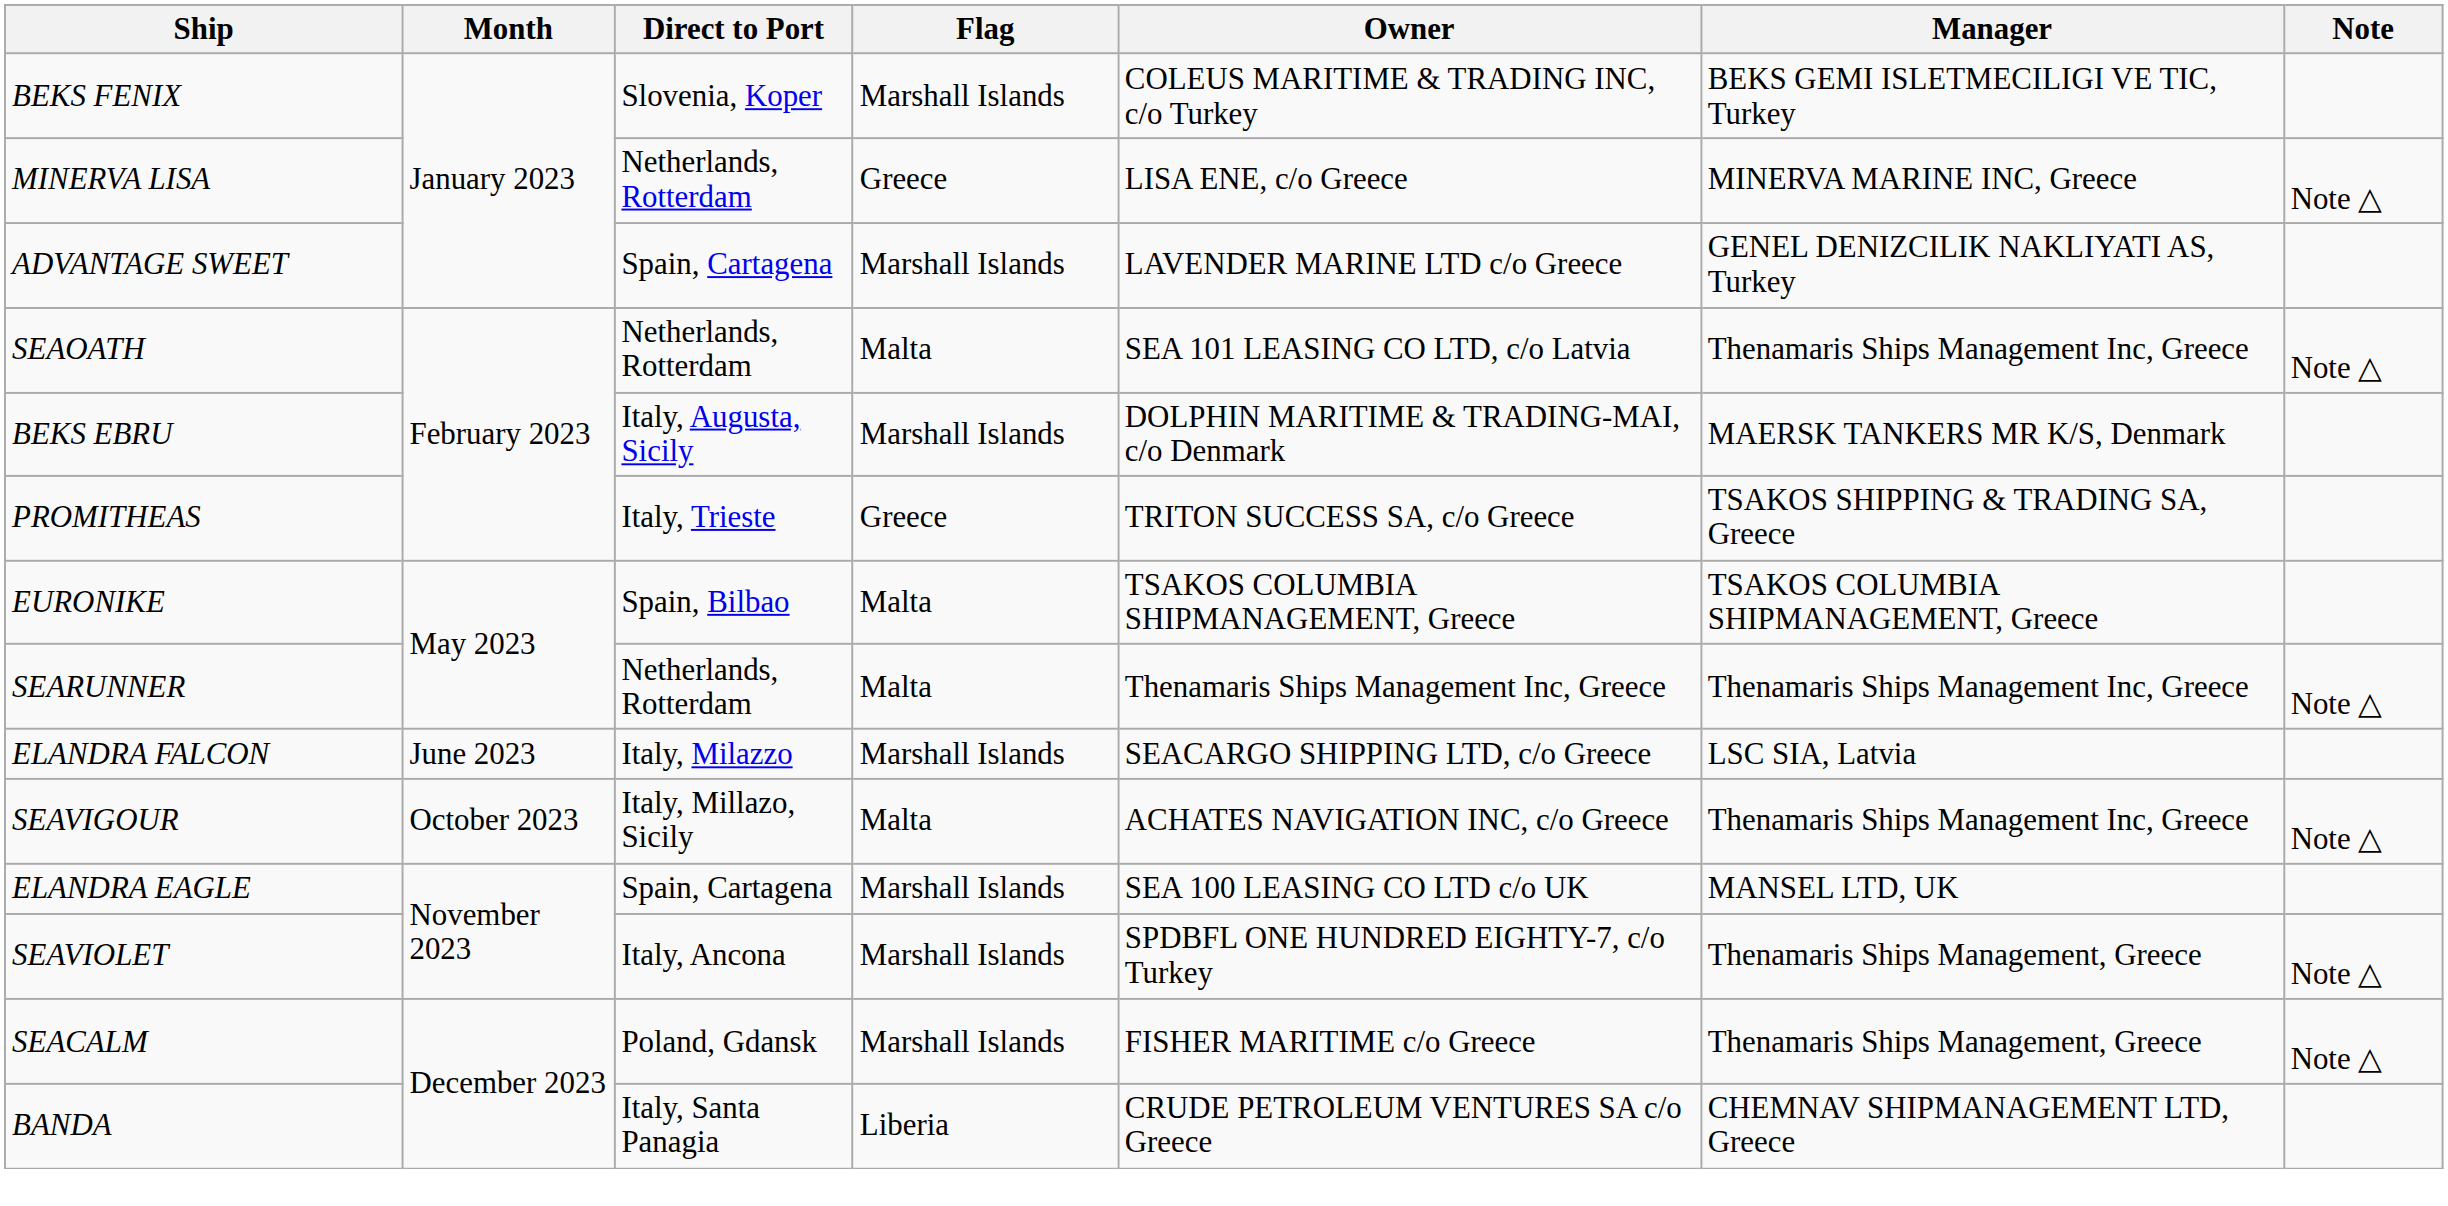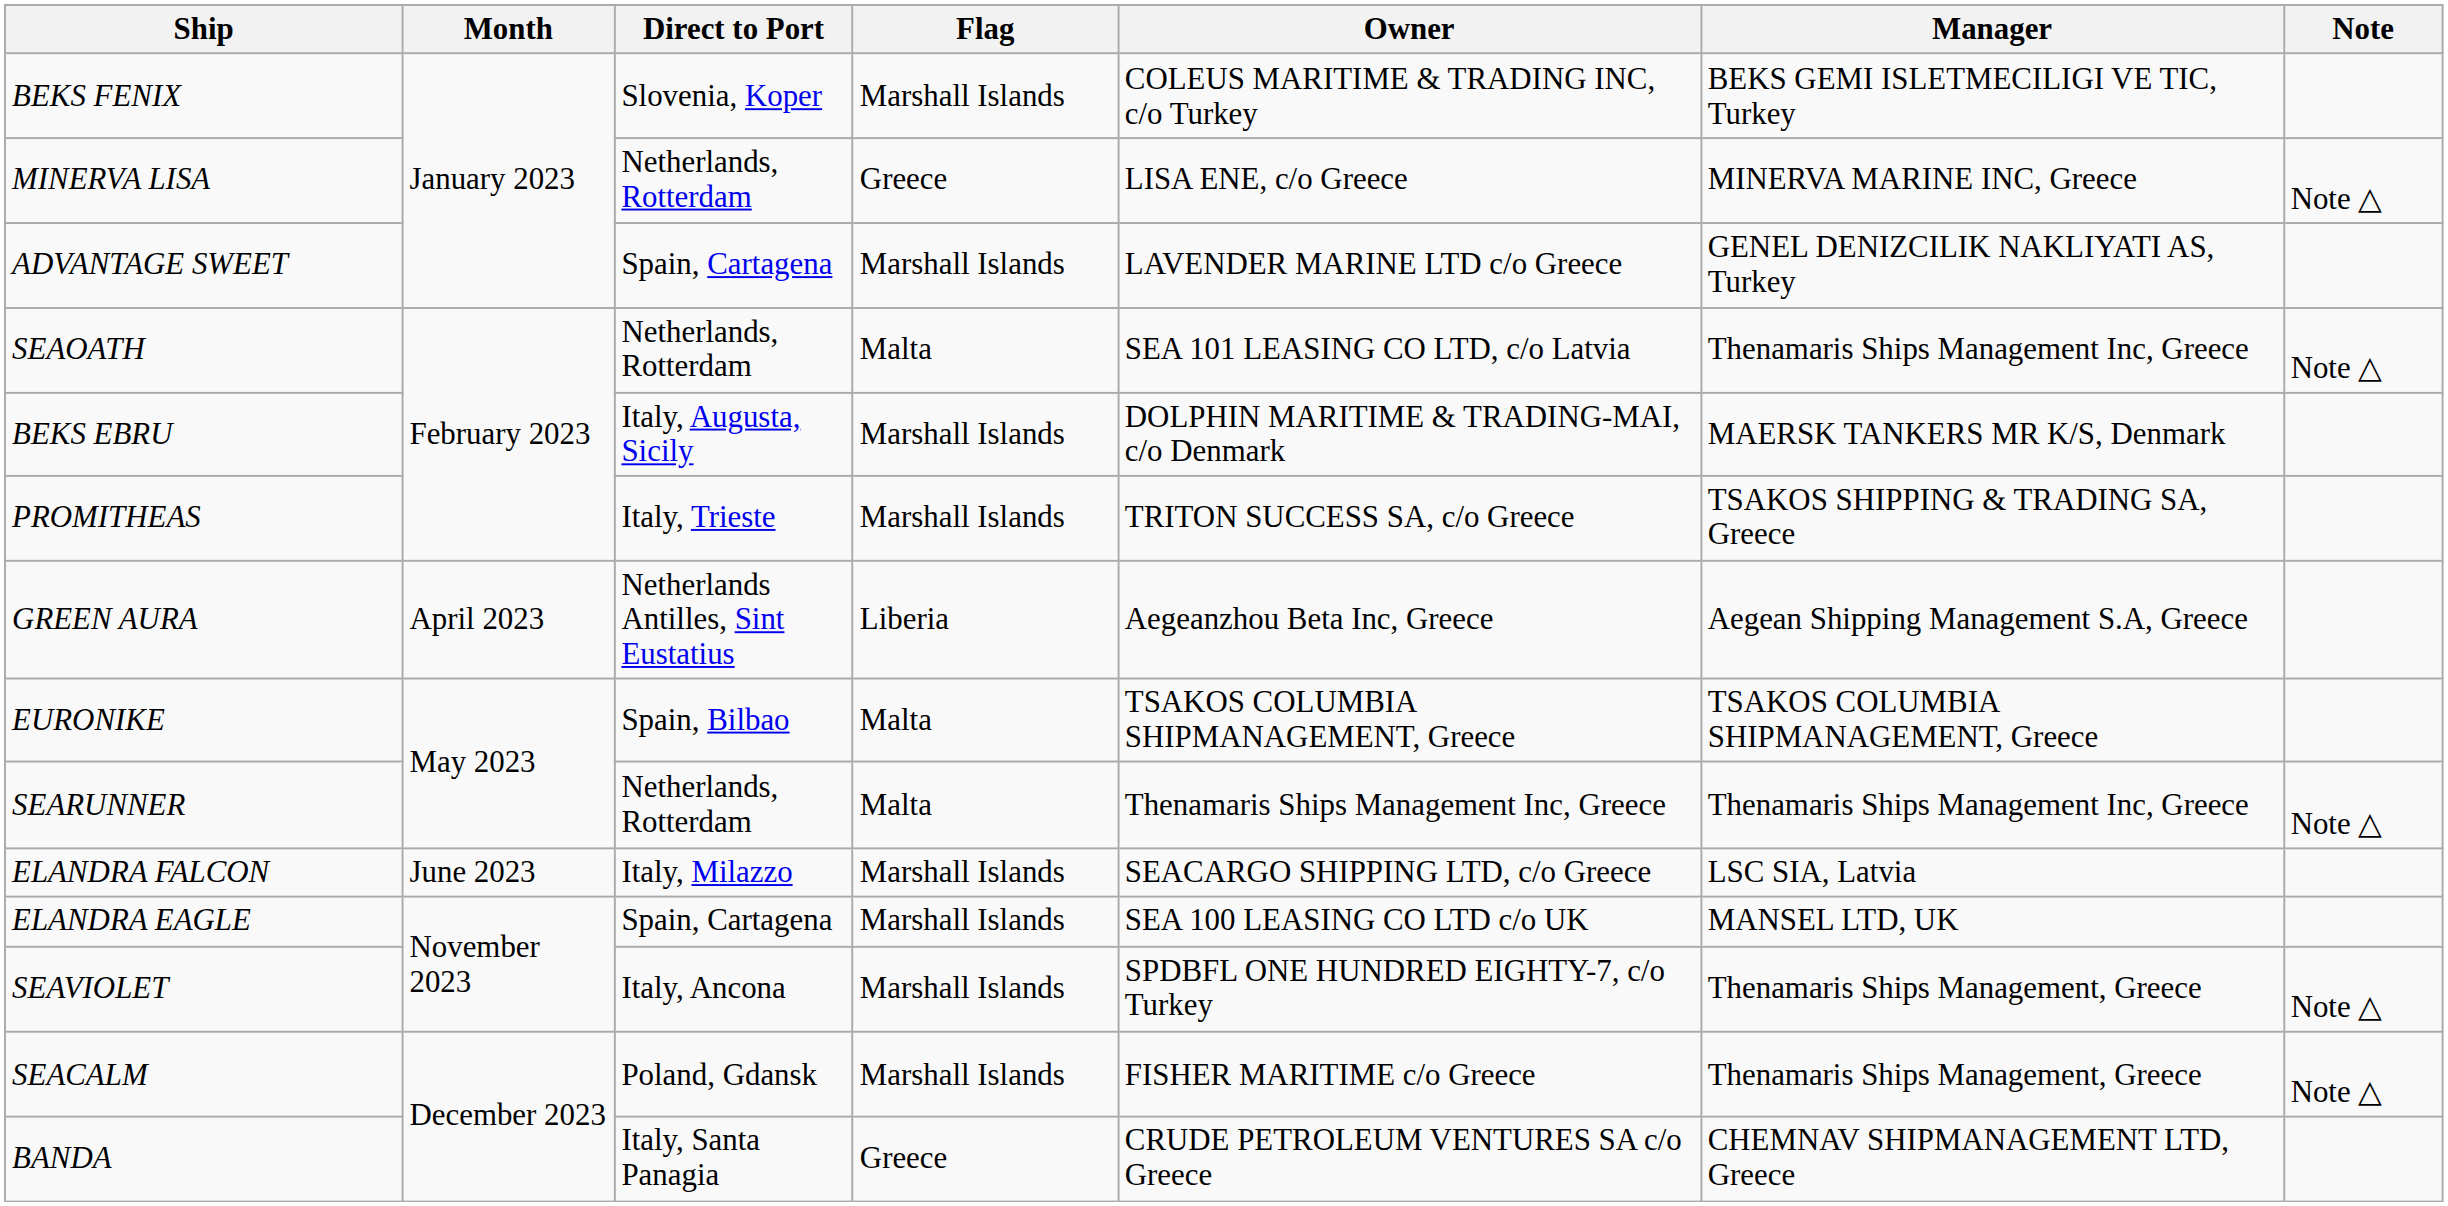 <table class="wikitable sortable" style="margin:auto; width:100%;">
 <tr>
 <th style="text-align:center; width:15%;">Ship</th>
 <th style="text-align:center; width:8%;">Month</th>
 <th style="text-align:center; width:9%;">Direct to Port</th>
 <th style="text-align:center; width:10%;">Flag</th>
 <th style="text-align:center; width:22%;">Owner</th>
 <th style="text-align:center; width:22%;">Manager</th>
 <th style="text-align:center; width:6%;">Note</th>
 </tr>
 <tr>
 <td><em>BEKS FENIX</em></td>
 <td rowspan="3">January 2023</td>
 <td>Slovenia, <a href='#'>Koper</a></td>
 <td>Marshall Islands</td>
 <td>COLEUS MARITIME & TRADING INC, c/o Turkey</td>
 <td>BEKS GEMI ISLETMECILIGI VE TIC, Turkey</td>
 <td></td>
 </tr>
 <tr>
 <td><em>MINERVA LISA</em></td>
 <td>Netherlands, <a href='#'>Rotterdam</a></td>
 <td>Greece</td>
 <td>LISA ENE, c/o Greece</td>
 <td>MINERVA MARINE INC, Greece</td>
 <td> <br> Note △</td>
 </tr>
 <tr>
 <td><em>ADVANTAGE SWEET</em></td>
 <td>Spain, <a href='#'>Cartagena</a></td>
 <td>Marshall Islands</td>
 <td>LAVENDER MARINE LTD c/o Greece</td>
 <td>GENEL DENIZCILIK NAKLIYATI AS, Turkey</td>
 <td></td>
 </tr>
 <tr>
 <td><em>SEAOATH</em></td>
 <td rowspan="3">February 2023</td>
 <td>Netherlands, Rotterdam</td>
 <td>Malta</td>
 <td>SEA 101 LEASING CO LTD, c/o Latvia</td>
 <td>Thenamaris Ships Management Inc, Greece</td>
 <td> <br> Note △</td>
 </tr>
 <tr>
 <td><em>BEKS EBRU</em></td>
 <td>Italy, <a href='#'>Augusta, Sicily</a></td>
 <td>Marshall Islands</td>
 <td>DOLPHIN MARITIME & TRADING-MAI, c/o Denmark</td>
 <td>MAERSK TANKERS MR K/S, Denmark</td>
 <td></td>
 </tr>
 <tr>
 <td><em>PROMITHEAS</em></td>
 <td>Italy, <a href='#'>Trieste</a></td>
-<td>Greece</td>
+<td>Marshall Islands</td>
 <td>TRITON SUCCESS SA, c/o Greece</td>
 <td>TSAKOS SHIPPING & TRADING SA, Greece</td>
+<td></td>
+</tr>
+<tr>
+<td><em>GREEN AURA</em></td>
+<td>April 2023</td>
+<td>Netherlands Antilles, <a href='#'>Sint Eustatius</a></td>
+<td>Liberia</td>
+<td>Aegeanzhou Beta Inc, Greece</td>
+<td>Aegean Shipping Management S.A, Greece</td>
 <td></td>
 </tr>
 <tr>
 <td><em>EURONIKE</em></td>
 <td rowspan="2">May 2023</td>
 <td>Spain, <a href='#'>Bilbao</a></td>
 <td>Malta</td>
 <td>TSAKOS COLUMBIA SHIPMANAGEMENT, Greece</td>
 <td>TSAKOS COLUMBIA SHIPMANAGEMENT, Greece</td>
 <td></td>
 </tr>
 <tr>
 <td><em>SEARUNNER</em></td>
 <td>Netherlands, Rotterdam</td>
 <td>Malta</td>
 <td>Thenamaris Ships Management Inc, Greece</td>
 <td>Thenamaris Ships Management Inc, Greece</td>
 <td> <br> Note △</td>
 </tr>
 <tr>
 <td><em>ELANDRA FALCON</em></td>
 <td>June 2023</td>
 <td>Italy, <a href='#'>Milazzo</a></td>
 <td>Marshall Islands</td>
 <td>SEACARGO SHIPPING LTD, c/o Greece</td>
 <td>LSC SIA, Latvia</td>
 <td></td>
-</tr>
-<tr>
-<td><em>SEAVIGOUR</em></td>
-<td>October 2023</td>
-<td>Italy, Millazo, Sicily</td>
-<td>Malta</td>
-<td>ACHATES NAVIGATION INC, c/o Greece</td>
-<td>Thenamaris Ships Management Inc, Greece</td>
-<td> <br> Note △</td>
 </tr>
 <tr>
 <td><em>ELANDRA EAGLE</em></td>
 <td rowspan="2">November 2023</td>
 <td>Spain, Cartagena</td>
 <td>Marshall Islands</td>
 <td>SEA 100 LEASING CO LTD c/o UK</td>
 <td>MANSEL LTD, UK</td>
 <td></td>
 </tr>
 <tr>
 <td><em>SEAVIOLET</em></td>
 <td>Italy, Ancona</td>
 <td>Marshall Islands</td>
 <td>SPDBFL ONE HUNDRED EIGHTY-7, c/o Turkey</td>
 <td>Thenamaris Ships Management, Greece</td>
 <td> <br> Note △</td>
 </tr>
 <tr>
 <td><em>SEACALM</em></td>
 <td rowspan="2">December 2023</td>
 <td>Poland, Gdansk</td>
 <td>Marshall Islands</td>
 <td>FISHER MARITIME c/o Greece</td>
 <td>Thenamaris Ships Management, Greece</td>
 <td> <br> Note △</td>
 </tr>
 <tr>
 <td><em>BANDA</em></td>
 <td>Italy, Santa Panagia</td>
-<td>Liberia</td>
+<td>Greece</td>
 <td>CRUDE PETROLEUM VENTURES SA  c/o Greece</td>
 <td>CHEMNAV SHIPMANAGEMENT LTD, Greece</td>
 <td></td>
 </tr>
 </table>
